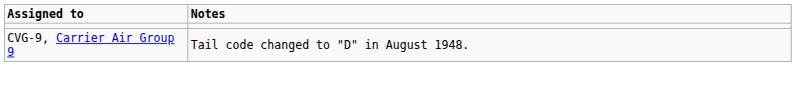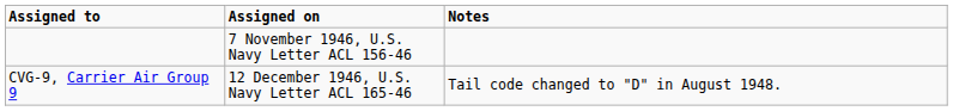 <table class="wikitable" style="width: 70%;">
 <tr>
 <td style="width: 200px;"><strong>Assigned to</strong></td>
+<td style="width: 200px;"><strong>Assigned on</strong></td>
 <td><strong>Notes</strong></td>
 </tr>
 <tr>
 <td></td>
+<td>7 November 1946, U.S. Navy Letter ACL 156-46</td>
 <td></td>
 </tr>
 <tr>
 <td>CVG-9, <a href='#'>Carrier Air Group 9</a></td>
+<td>12 December 1946, U.S. Navy Letter ACL 165-46</td>
 <td>Tail code changed to "D" in August 1948.</td>
 </tr>
 </table>
